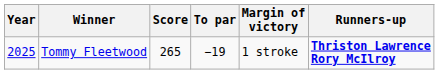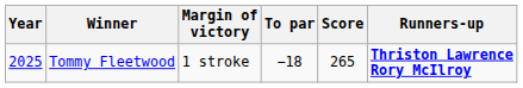 <table class="wikitable" style="font-size:95%">
 <tr>
 <th>Year</th>
 <th>Winner</th>
+<th>Margin of<br>victory</th>
+<th>To par</th>
 <th>Score</th>
-<th>To par</th>
-<th>Margin of<br>victory</th>
 <th>Runners-up</th>
 </tr>
 <tr>
 <td><a href='#'>2025</a></td>
 <td> <a href='#'>Tommy Fleetwood</a></td>
+<td>1 stroke</td>
+<td align=center>−18</td>
 <td align=center>265</td>
-<td align=center>−19</td>
-<td>1 stroke</td>
 <td><strong> <a href='#'>Thriston Lawrence</a><br> <a href='#'>Rory McIlroy</a></strong></td>
 </tr>
 </table>
